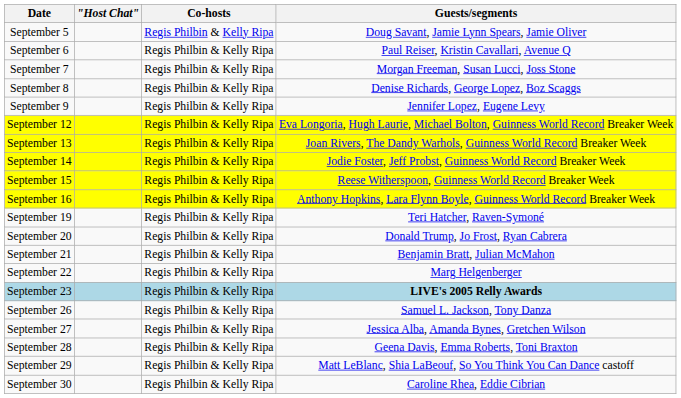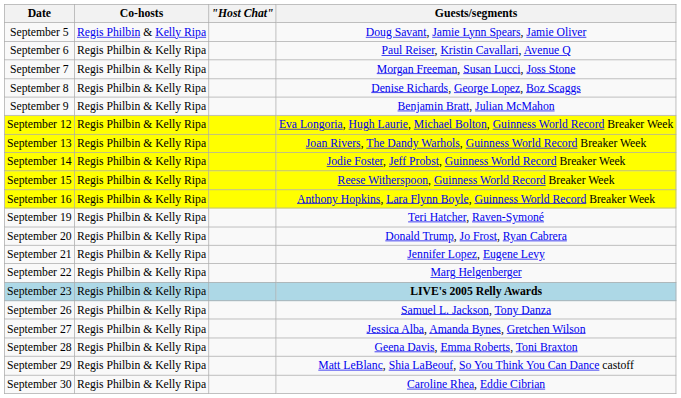 <table class="wikitable sortable" style="text-align:center;">
 <tr>
 <th>Date</th>
+<th>Co-hosts</th>
 <th><em>"Host Chat"</em></th>
-<th>Co-hosts</th>
 <th>Guests/segments</th>
 </tr>
 <tr>
 <td>September 5</td>
+<td><a href='#'>Regis Philbin</a> & <a href='#'>Kelly Ripa</a></td>
 <td></td>
-<td><a href='#'>Regis Philbin</a> & <a href='#'>Kelly Ripa</a></td>
 <td><a href='#'>Doug Savant</a>, <a href='#'>Jamie Lynn Spears</a>, <a href='#'>Jamie Oliver</a></td>
 </tr>
 <tr>
 <td>September 6</td>
+<td>Regis Philbin & Kelly Ripa</td>
 <td></td>
-<td>Regis Philbin & Kelly Ripa</td>
 <td><a href='#'>Paul Reiser</a>, <a href='#'>Kristin Cavallari</a>, <a href='#'>Avenue Q</a></td>
 </tr>
 <tr>
 <td>September 7</td>
+<td>Regis Philbin & Kelly Ripa</td>
 <td></td>
-<td>Regis Philbin & Kelly Ripa</td>
 <td><a href='#'>Morgan Freeman</a>, <a href='#'>Susan Lucci</a>, <a href='#'>Joss Stone</a></td>
 </tr>
 <tr>
 <td>September 8</td>
+<td>Regis Philbin & Kelly Ripa</td>
 <td></td>
-<td>Regis Philbin & Kelly Ripa</td>
 <td><a href='#'>Denise Richards</a>, <a href='#'>George Lopez</a>, <a href='#'>Boz Scaggs</a></td>
 </tr>
 <tr>
 <td>September 9</td>
+<td>Regis Philbin & Kelly Ripa</td>
 <td></td>
-<td>Regis Philbin & Kelly Ripa</td>
-<td><a href='#'>Jennifer Lopez</a>, <a href='#'>Eugene Levy</a></td>
+<td><a href='#'>Benjamin Bratt</a>, <a href='#'>Julian McMahon</a></td>
 </tr>
 <tr style="background:yellow;">
 <td>September 12</td>
+<td>Regis Philbin & Kelly Ripa</td>
 <td></td>
-<td>Regis Philbin & Kelly Ripa</td>
 <td><a href='#'>Eva Longoria</a>, <a href='#'>Hugh Laurie</a>, <a href='#'>Michael Bolton</a>, <a href='#'>Guinness World Record</a> Breaker Week</td>
 </tr>
 <tr style="background:yellow;">
 <td>September 13</td>
+<td>Regis Philbin & Kelly Ripa</td>
 <td></td>
-<td>Regis Philbin & Kelly Ripa</td>
 <td><a href='#'>Joan Rivers</a>, <a href='#'>The Dandy Warhols</a>, <a href='#'>Guinness World Record</a> Breaker Week</td>
 </tr>
 <tr style="background:yellow;">
 <td>September 14</td>
+<td>Regis Philbin & Kelly Ripa</td>
 <td></td>
-<td>Regis Philbin & Kelly Ripa</td>
 <td><a href='#'>Jodie Foster</a>, <a href='#'>Jeff Probst</a>, <a href='#'>Guinness World Record</a> Breaker Week</td>
 </tr>
 <tr style="background:yellow;">
 <td>September 15</td>
+<td>Regis Philbin & Kelly Ripa</td>
 <td></td>
-<td>Regis Philbin & Kelly Ripa</td>
 <td><a href='#'>Reese Witherspoon</a>, <a href='#'>Guinness World Record</a> Breaker Week</td>
 </tr>
 <tr style="background:yellow;">
 <td>September 16</td>
+<td>Regis Philbin & Kelly Ripa</td>
 <td></td>
-<td>Regis Philbin & Kelly Ripa</td>
 <td><a href='#'>Anthony Hopkins</a>, <a href='#'>Lara Flynn Boyle</a>, <a href='#'>Guinness World Record</a> Breaker Week</td>
 </tr>
 <tr>
 <td>September 19</td>
+<td>Regis Philbin & Kelly Ripa</td>
 <td></td>
-<td>Regis Philbin & Kelly Ripa</td>
 <td><a href='#'>Teri Hatcher</a>, <a href='#'>Raven-Symoné</a></td>
 </tr>
 <tr>
 <td>September 20</td>
+<td>Regis Philbin & Kelly Ripa</td>
 <td></td>
-<td>Regis Philbin & Kelly Ripa</td>
 <td><a href='#'>Donald Trump</a>, <a href='#'>Jo Frost</a>, <a href='#'>Ryan Cabrera</a></td>
 </tr>
 <tr>
 <td>September 21</td>
+<td>Regis Philbin & Kelly Ripa</td>
 <td></td>
-<td>Regis Philbin & Kelly Ripa</td>
-<td><a href='#'>Benjamin Bratt</a>, <a href='#'>Julian McMahon</a></td>
+<td><a href='#'>Jennifer Lopez</a>, <a href='#'>Eugene Levy</a></td>
 </tr>
 <tr>
 <td>September 22</td>
+<td>Regis Philbin & Kelly Ripa</td>
 <td></td>
-<td>Regis Philbin & Kelly Ripa</td>
 <td><a href='#'>Marg Helgenberger</a></td>
 </tr>
 <tr style="background:lightblue;">
 <td>September 23</td>
+<td>Regis Philbin & Kelly Ripa</td>
 <td></td>
-<td>Regis Philbin & Kelly Ripa</td>
 <td><strong>LIVE's 2005 Relly Awards</strong></td>
 </tr>
 <tr>
 <td>September 26</td>
+<td>Regis Philbin & Kelly Ripa</td>
 <td></td>
-<td>Regis Philbin & Kelly Ripa</td>
 <td><a href='#'>Samuel L. Jackson</a>, <a href='#'>Tony Danza</a></td>
 </tr>
 <tr>
 <td>September 27</td>
+<td>Regis Philbin & Kelly Ripa</td>
 <td></td>
-<td>Regis Philbin & Kelly Ripa</td>
 <td><a href='#'>Jessica Alba</a>, <a href='#'>Amanda Bynes</a>, <a href='#'>Gretchen Wilson</a></td>
 </tr>
 <tr>
 <td>September 28</td>
+<td>Regis Philbin & Kelly Ripa</td>
 <td></td>
-<td>Regis Philbin & Kelly Ripa</td>
 <td><a href='#'>Geena Davis</a>, <a href='#'>Emma Roberts</a>, <a href='#'>Toni Braxton</a></td>
 </tr>
 <tr>
 <td>September 29</td>
+<td>Regis Philbin & Kelly Ripa</td>
 <td></td>
-<td>Regis Philbin & Kelly Ripa</td>
 <td><a href='#'>Matt LeBlanc</a>, <a href='#'>Shia LaBeouf</a>, <a href='#'>So You Think You Can Dance</a> castoff</td>
 </tr>
 <tr>
 <td>September 30</td>
+<td>Regis Philbin & Kelly Ripa</td>
 <td></td>
-<td>Regis Philbin & Kelly Ripa</td>
 <td><a href='#'>Caroline Rhea</a>, <a href='#'>Eddie Cibrian</a></td>
 </tr>
 </table>
